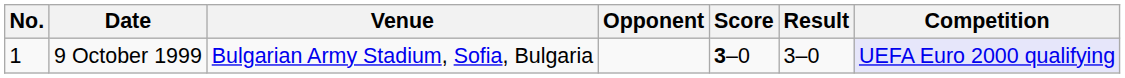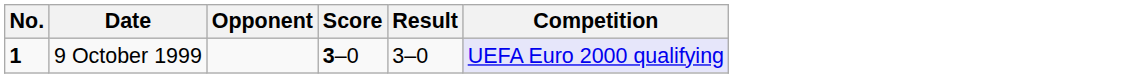 <table class="wikitable">
 <tr>
 <th>No.</th>
 <th>Date</th>
-<th>Venue</th>
 <th>Opponent</th>
 <th>Score</th>
 <th>Result</th>
 <th>Competition</th>
 </tr>
 <tr>
-<td>1</td>
+<td><strong>1</strong></td>
 <td>9 October 1999</td>
-<td><a href='#'>Bulgarian Army Stadium</a>, <a href='#'>Sofia</a>, Bulgaria</td>
 <td></td>
 <td><strong>3</strong>–0</td>
 <td>3–0</td>
 <td style="background: lavender;"><a href='#'>UEFA Euro 2000 qualifying</a></td>
 </tr>
 </table>
